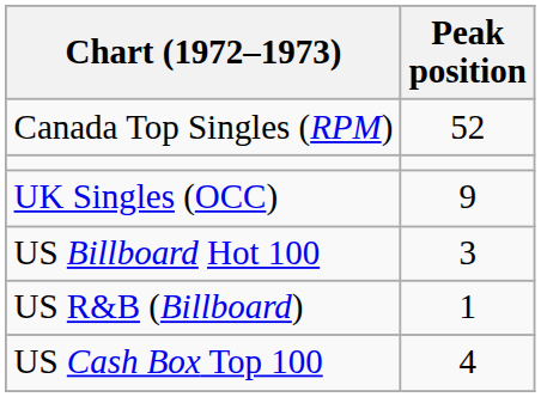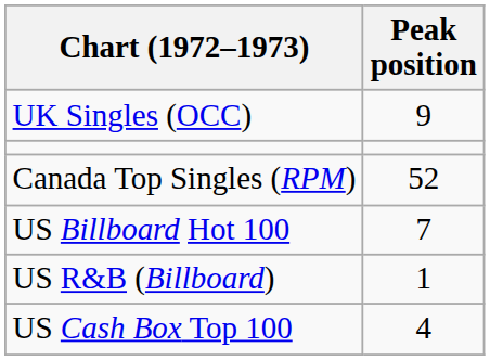 <table class="wikitable sortable">
 <tr>
 <th>Chart (1972–1973)</th>
 <th>Peak<br>position</th>
 </tr>
 <tr>
-<td>Canada Top Singles (<em><a href='#'>RPM</a></em>)</td>
-<td style="text-align:center;">52</td>
+<td><a href='#'>UK Singles</a> (<a href='#'>OCC</a>)</td>
+<td style="text-align:center;">9</td>
 </tr>
 <tr>
 <td></td>
 </tr>
 <tr>
-<td><a href='#'>UK Singles</a> (<a href='#'>OCC</a>)</td>
-<td style="text-align:center;">9</td>
+<td>Canada Top Singles (<em><a href='#'>RPM</a></em>)</td>
+<td style="text-align:center;">52</td>
 </tr>
 <tr>
 <td>US <em><a href='#'>Billboard</a></em> <a href='#'>Hot 100</a></td>
-<td style="text-align:center;">3</td>
+<td style="text-align:center;">7</td>
 </tr>
 <tr>
 <td>US <a href='#'>R&B</a> (<em><a href='#'>Billboard</a></em>)</td>
 <td style="text-align:center;">1</td>
 </tr>
 <tr>
 <td>US <a href='#'><em>Cash Box</em> Top 100</a></td>
 <td align="center">4</td>
 </tr>
 </table>
